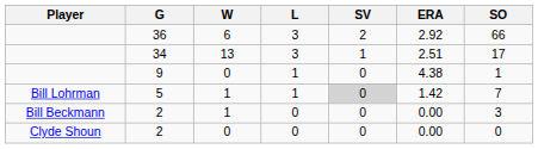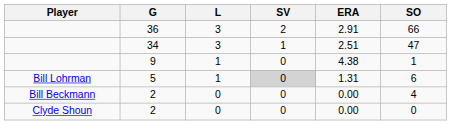 <table class="wikitable sortable">
 <tr>
 <th bgcolor="#DDDDFF" width="16%">Player</th>
 <th bgcolor="#DDDDFF" width="9%">G</th>
-<th bgcolor="#DDDDFF" width="9%">W</th>
 <th bgcolor="#DDDDFF" width="9%">L</th>
 <th bgcolor="#DDDDFF" width="9%">SV</th>
 <th bgcolor="#DDDDFF" width="9%">ERA</th>
 <th bgcolor="#DDDDFF" width="9%">SO</th>
 </tr>
 <tr align="center">
 <td></td>
 <td>36</td>
-<td>6</td>
 <td>3</td>
 <td>2</td>
-<td>2.92</td>
+<td>2.91</td>
 <td>66</td>
 </tr>
 <tr align="center">
 <td></td>
 <td>34</td>
-<td>13</td>
 <td>3</td>
 <td>1</td>
 <td>2.51</td>
-<td>17</td>
+<td>47</td>
 </tr>
 <tr align="center">
 <td></td>
 <td>9</td>
-<td>0</td>
 <td>1</td>
 <td>0</td>
 <td>4.38</td>
 <td>1</td>
 </tr>
 <tr align="center">
 <td><a href='#'>Bill Lohrman</a></td>
 <td>5</td>
 <td>1</td>
-<td>1</td>
 <td style="background: lightgrey;">0</td>
-<td>1.42</td>
-<td>7</td>
+<td>1.31</td>
+<td>6</td>
 </tr>
 <tr align=center>
 <td><a href='#'>Bill Beckmann</a></td>
 <td>2</td>
-<td>1</td>
 <td>0</td>
 <td>0</td>
 <td>0.00</td>
-<td>3</td>
+<td>4</td>
 </tr>
 <tr align=center>
 <td><a href='#'>Clyde Shoun</a></td>
 <td>2</td>
 <td>0</td>
 <td>0</td>
-<td>0</td>
 <td>0.00</td>
 <td>0</td>
 </tr>
 </table>
